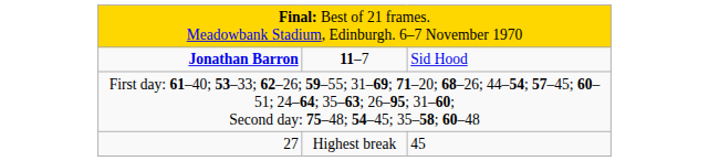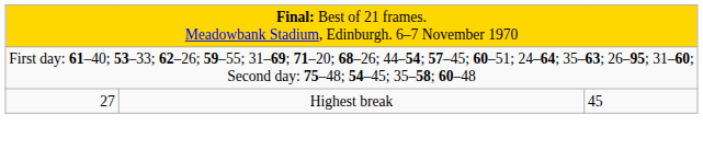 <table class="wikitable" style="font-size: 95%; margin: 1em auto 1em auto;">
 <tr>
 <td colspan="3" align="center" bgcolor="#ffd700"><strong>Final:</strong> Best of 21 frames.<br><a href='#'>Meadowbank Stadium</a>, Edinburgh. 6–7 November 1970</td>
-</tr>
-<tr>
-<td width="200" align="right"><strong><a href='#'>Jonathan Barron</a></strong> <br></td>
-<td width="100" align="center"><strong>11</strong>–7</td>
-<td width="200"><a href='#'>Sid Hood</a> <br></td>
 </tr>
 <tr>
 <td colspan="3" align="center" style="font-size: 100%">First day: <strong>61</strong>–40; <strong>53</strong>–33; <strong>62</strong>–26; <strong>59</strong>–55; 31–<strong>69</strong>; <strong>71</strong>–20; <strong>68</strong>–26; 44–<strong>54</strong>; <strong>57</strong>–45; <strong>60</strong>–51; 24–<strong>64</strong>; 35–<strong>63</strong>; 26–<strong>95</strong>; 31–<strong>60</strong>;<br>Second day: <strong>75</strong>–48; <strong>54</strong>–45; 35–<strong>58</strong>; <strong>60</strong>–48</td>
 </tr>
 <tr>
 <td align="right">27</td>
 <td align="center">Highest break</td>
 <td align="left">45</td>
 </tr>
 </table>
